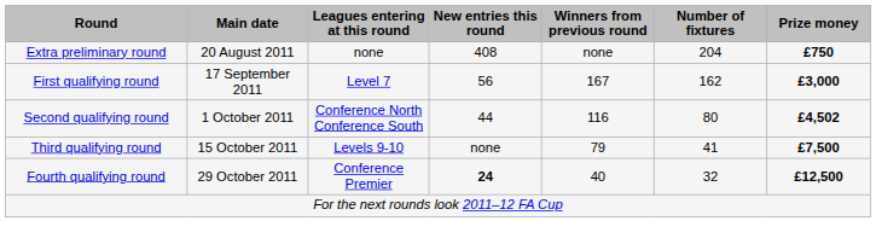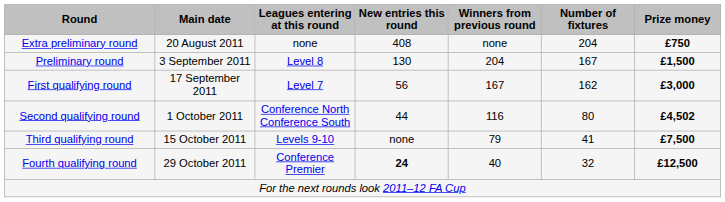 <table class="wikitable" style="width: 1024px; background:WhiteSmoke; text-align:center">
 <tr>
 <th scope="col" style="width: 21.00%; background:silver;">Round</th>
 <th scope="col" style="width: 14.00%; background:silver;">Main date</th>
 <th scope="col" style="width: 14.00%; background:silver;">Leagues entering at this round</th>
 <th scope="col" style="width: 13.00%; background:silver;">New entries this round</th>
 <th scope="col" style="width: 13.00%; background:silver;">Winners from previous round</th>
 <th scope="col" style="width: 13.00%; background:silver;">Number of fixtures</th>
 <th scope="col" style="width: 12.00%; background:silver;">Prize money</th>
 </tr>
 <tr>
 <td><a href='#'>Extra preliminary round</a></td>
 <td>20 August 2011</td>
 <td>none</td>
 <td>408</td>
 <td>none</td>
 <td>204</td>
 <td><strong>£750</strong></td>
+</tr>
+<tr>
+<td><a href='#'>Preliminary round</a></td>
+<td>3 September 2011</td>
+<td><a href='#'>Level 8</a></td>
+<td>130</td>
+<td>204</td>
+<td>167</td>
+<td><strong>£1,500</strong></td>
 </tr>
 <tr>
 <td><a href='#'>First qualifying round</a></td>
 <td>17 September 2011</td>
 <td><a href='#'>Level 7</a></td>
 <td>56</td>
 <td>167</td>
 <td>162</td>
 <td><strong>£3,000</strong></td>
 </tr>
 <tr>
 <td><a href='#'>Second qualifying round</a></td>
 <td>1 October 2011</td>
 <td><a href='#'>Conference North<br>Conference South</a></td>
 <td>44</td>
 <td>116</td>
 <td>80</td>
 <td><strong>£4,502</strong></td>
 </tr>
 <tr>
 <td><a href='#'>Third qualifying round</a></td>
 <td>15 October 2011</td>
 <td><a href='#'>Levels 9-10</a></td>
 <td>none</td>
 <td>79</td>
 <td>41</td>
 <td><strong>£7,500</strong></td>
 </tr>
 <tr>
 <td><a href='#'>Fourth qualifying round</a></td>
 <td>29 October 2011</td>
 <td><a href='#'>Conference Premier</a></td>
 <td><strong>24</strong></td>
 <td>40</td>
 <td>32</td>
 <td><strong>£12,500</strong></td>
 </tr>
 <tr>
 <td colspan="7"><em>For the next rounds look <a href='#'>2011–12 FA Cup</a></em></td>
 </tr>
 </table>
